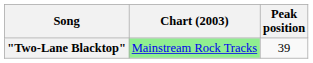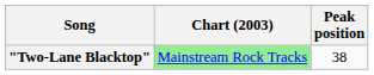 <table class="wikitable plainrowheaders">
 <tr>
 <th>Song</th>
 <th>Chart (2003)</th>
 <th>Peak<br>position</th>
 </tr>
 <tr>
 <th scope="row">"Two-Lane Blacktop"</th>
 <td style="background: lightgreen;"><a href='#'>Mainstream Rock Tracks</a></td>
-<td align="center">39</td>
+<td align="center">38</td>
 </tr>
 </table>
